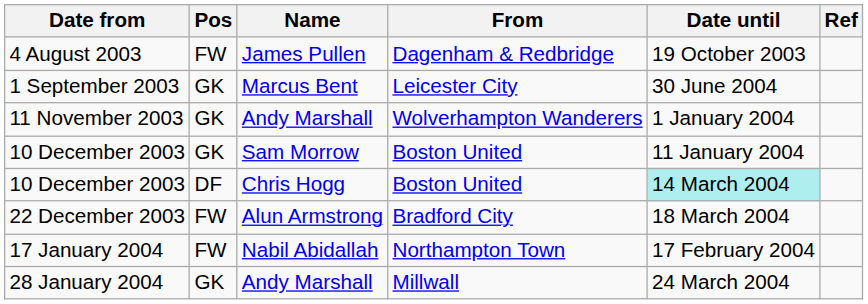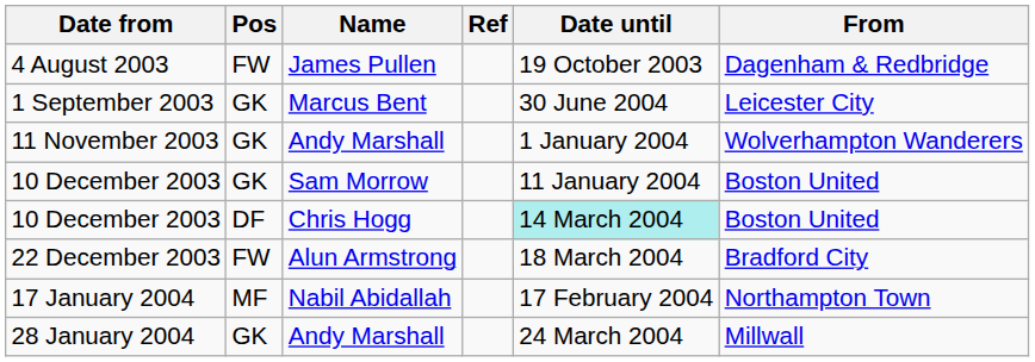 <table class="wikitable">
 <tr>
 <th>Date from</th>
 <th>Pos</th>
 <th>Name</th>
+<th>Ref</th>
+<th>Date until</th>
 <th>From</th>
-<th>Date until</th>
-<th>Ref</th>
 </tr>
 <tr>
 <td>4 August 2003</td>
 <td>FW</td>
 <td> <a href='#'>James Pullen</a></td>
+<td></td>
+<td>19 October 2003</td>
 <td> <a href='#'>Dagenham & Redbridge</a></td>
-<td>19 October 2003</td>
-<td></td>
 </tr>
 <tr>
 <td>1 September 2003</td>
 <td>GK</td>
 <td> <a href='#'>Marcus Bent</a></td>
+<td></td>
+<td>30 June 2004</td>
 <td> <a href='#'>Leicester City</a></td>
-<td>30 June 2004</td>
-<td></td>
 </tr>
 <tr>
 <td>11 November 2003</td>
 <td>GK</td>
 <td> <a href='#'>Andy Marshall</a></td>
+<td></td>
+<td>1 January 2004</td>
 <td> <a href='#'>Wolverhampton Wanderers</a></td>
-<td>1 January 2004</td>
-<td></td>
 </tr>
 <tr>
 <td>10 December 2003</td>
 <td>GK</td>
 <td> <a href='#'>Sam Morrow</a></td>
+<td></td>
+<td>11 January 2004</td>
 <td> <a href='#'>Boston United</a></td>
-<td>11 January 2004</td>
-<td></td>
 </tr>
 <tr>
 <td>10 December 2003</td>
 <td>DF</td>
 <td> <a href='#'>Chris Hogg</a></td>
+<td></td>
+<td style="background: paleturquoise;">14 March 2004</td>
 <td> <a href='#'>Boston United</a></td>
-<td style="background: paleturquoise;">14 March 2004</td>
-<td></td>
 </tr>
 <tr>
 <td>22 December 2003</td>
 <td>FW</td>
 <td> <a href='#'>Alun Armstrong</a></td>
+<td></td>
+<td>18 March 2004</td>
 <td> <a href='#'>Bradford City</a></td>
-<td>18 March 2004</td>
-<td></td>
 </tr>
 <tr>
 <td>17 January 2004</td>
-<td>FW</td>
+<td>MF</td>
 <td> <a href='#'>Nabil Abidallah</a></td>
+<td></td>
+<td>17 February 2004</td>
 <td> <a href='#'>Northampton Town</a></td>
-<td>17 February 2004</td>
-<td></td>
 </tr>
 <tr>
 <td>28 January 2004</td>
 <td>GK</td>
 <td> <a href='#'>Andy Marshall</a></td>
+<td></td>
+<td>24 March 2004</td>
 <td> <a href='#'>Millwall</a></td>
-<td>24 March 2004</td>
-<td></td>
 </tr>
 </table>
